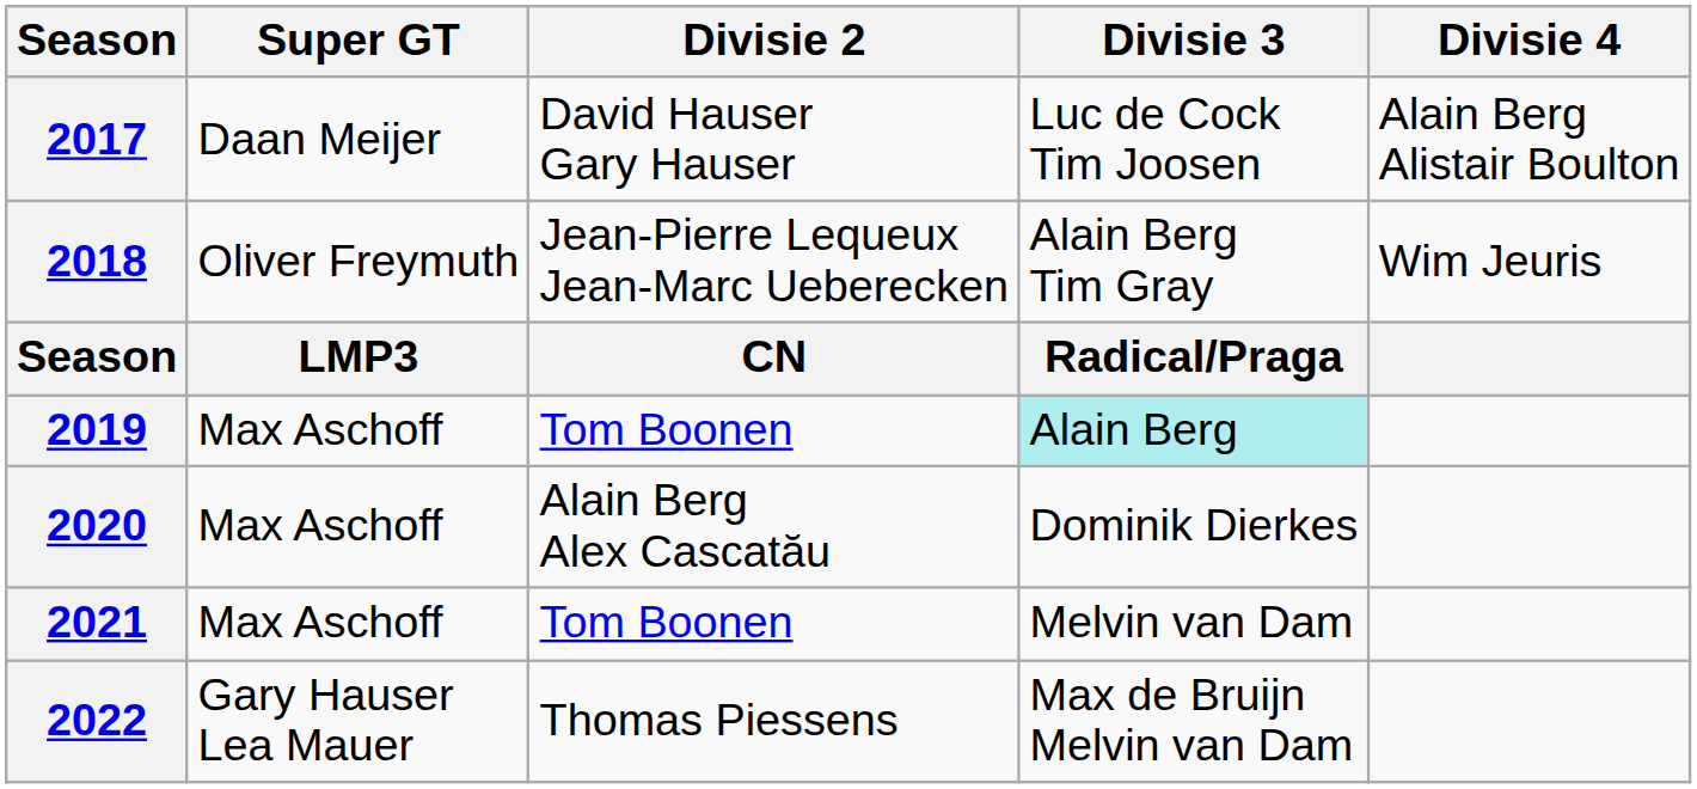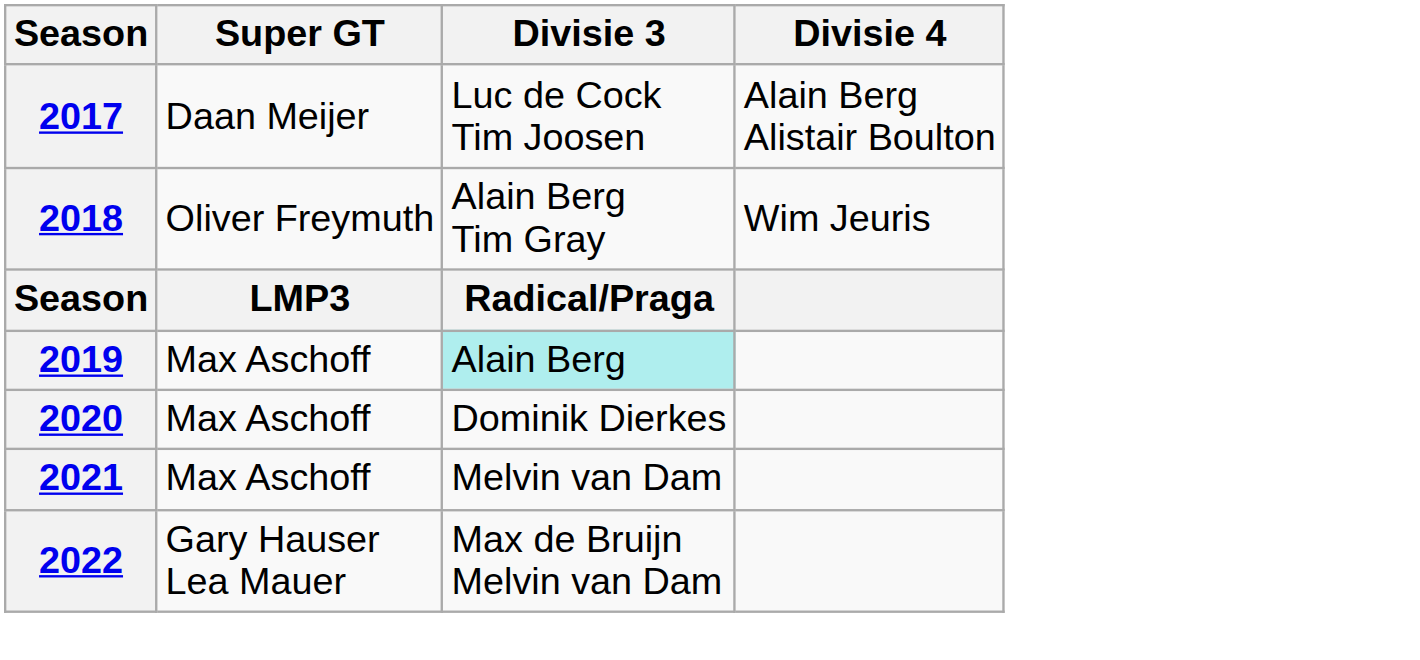 <table class="wikitable">
 <tr>
 <th>Season</th>
 <th>Super GT</th>
-<th>Divisie 2</th>
 <th>Divisie 3</th>
 <th>Divisie 4</th>
 </tr>
 <tr>
 <th><a href='#'>2017</a></th>
 <td> Daan Meijer</td>
-<td> David Hauser<br> Gary Hauser</td>
 <td> Luc de Cock<br> Tim Joosen</td>
 <td> Alain Berg<br> Alistair Boulton</td>
 </tr>
 <tr>
 <th><a href='#'>2018</a></th>
 <td> Oliver Freymuth</td>
-<td> Jean-Pierre Lequeux<br> Jean-Marc Ueberecken</td>
 <td> Alain Berg<br> Tim Gray</td>
 <td> Wim Jeuris</td>
 </tr>
 <tr>
 <th>Season</th>
 <th>LMP3</th>
-<th>CN</th>
 <th>Radical/Praga</th>
 <th></th>
 </tr>
 <tr>
 <th><a href='#'>2019</a></th>
 <td> Max Aschoff</td>
-<td> <a href='#'>Tom Boonen</a></td>
 <td style="background: paleturquoise;"> Alain Berg</td>
 <td></td>
 </tr>
 <tr>
 <th><a href='#'>2020</a></th>
 <td> Max Aschoff</td>
-<td> Alain Berg<br> Alex Cascatău</td>
 <td> Dominik Dierkes</td>
 <td></td>
 </tr>
 <tr>
 <th><a href='#'>2021</a></th>
 <td> Max Aschoff</td>
-<td> <a href='#'>Tom Boonen</a></td>
 <td> Melvin van Dam</td>
 <td></td>
 </tr>
 <tr>
 <th><a href='#'>2022</a></th>
 <td> Gary Hauser<br> Lea Mauer</td>
-<td> Thomas Piessens</td>
 <td> Max de Bruijn<br> Melvin van Dam</td>
 <td></td>
 </tr>
 </table>
